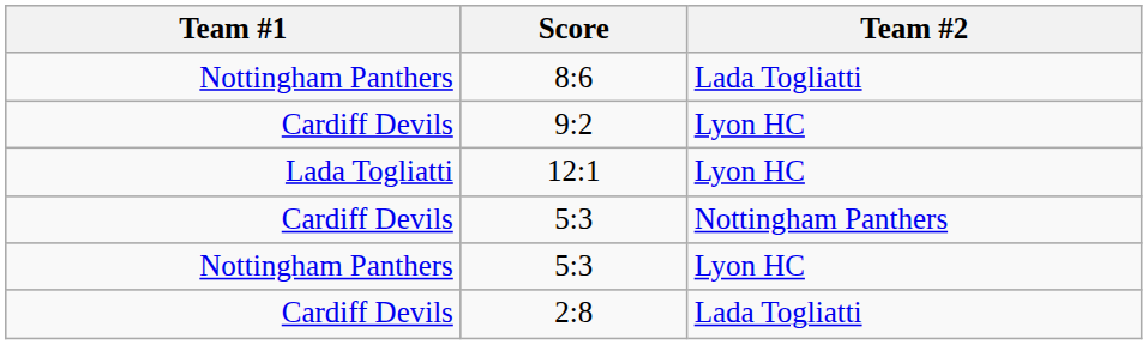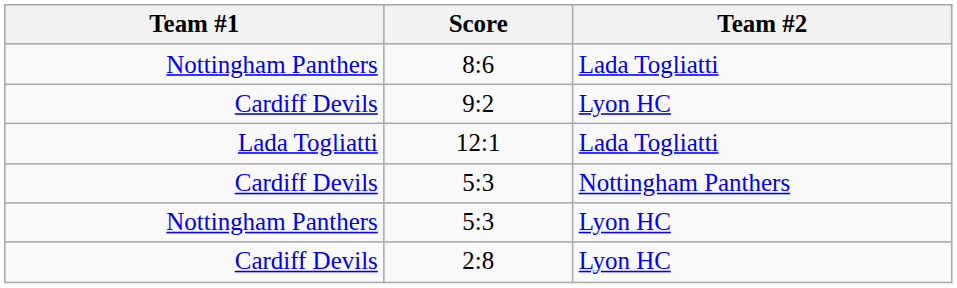 <table class="wikitable" style="text-align: center;">
 <tr>
 <th width=22%>Team #1</th>
 <th width=11%>Score</th>
 <th width=22%>Team #2</th>
 </tr>
 <tr>
 <td style="text-align: right;"><a href='#'>Nottingham Panthers</a> </td>
 <td>8:6</td>
 <td style="text-align: left;"> <a href='#'>Lada Togliatti</a></td>
 </tr>
 <tr>
 <td style="text-align: right;"><a href='#'>Cardiff Devils</a> </td>
 <td>9:2</td>
 <td style="text-align: left;"> <a href='#'>Lyon HC</a></td>
 </tr>
 <tr>
 <td style="text-align: right;"><a href='#'>Lada Togliatti</a> </td>
 <td>12:1</td>
-<td style="text-align: left;"> <a href='#'>Lyon HC</a></td>
+<td style="text-align: left;"> <a href='#'>Lada Togliatti</a></td>
 </tr>
 <tr>
 <td style="text-align: right;"><a href='#'>Cardiff Devils</a> </td>
 <td>5:3</td>
 <td style="text-align: left;"> <a href='#'>Nottingham Panthers</a></td>
 </tr>
 <tr>
 <td style="text-align: right;"><a href='#'>Nottingham Panthers</a> </td>
 <td>5:3</td>
 <td style="text-align: left;"> <a href='#'>Lyon HC</a></td>
 </tr>
 <tr>
 <td style="text-align: right;"><a href='#'>Cardiff Devils</a> </td>
 <td>2:8</td>
-<td style="text-align: left;"> <a href='#'>Lada Togliatti</a></td>
+<td style="text-align: left;"> <a href='#'>Lyon HC</a></td>
 </tr>
 </table>
